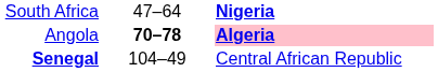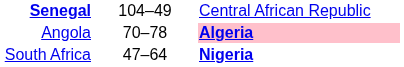 <table style="text-align:center">
 <tr>
 <th width=200></th>
 <th width=100></th>
 <th width=200></th>
 </tr>
 <tr>
+<td align=right><strong><a href='#'>Senegal</a></strong> </td>
+<td align=center>104–49</td>
+<td align=left> <a href='#'>Central African Republic</a></td>
+</tr>
+<tr>
+<td align=right><a href='#'>Angola</a></td>
+<td align=center>70–78</td>
+<td align=left style="background: pink;"> <strong><a href='#'>Algeria</a></strong></td>
+</tr>
+<tr>
 <td align=right><a href='#'>South Africa</a> </td>
 <td align=center>47–64</td>
 <td align=left> <strong><a href='#'>Nigeria</a></strong></td>
 </tr>
-<tr>
-<td align=right><a href='#'>Angola</a></td>
-<td align=center><strong>70–78</strong></td>
-<td align=left style="background: pink;"> <strong><a href='#'>Algeria</a></strong></td>
-</tr>
-<tr>
-<td align=right><strong><a href='#'>Senegal</a></strong> </td>
-<td align=center>104–49</td>
-<td align=left> <a href='#'>Central African Republic</a></td>
-</tr>
 </table>
